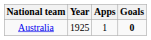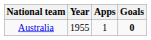 <table class="wikitable" style="text-align:center">
 <tr>
 <th>National team</th>
 <th>Year</th>
 <th>Apps</th>
 <th>Goals</th>
 </tr>
 <tr>
 <td rowspan="15"><a href='#'>Australia</a></td>
-<td>1925</td>
+<td>1955</td>
 <td>1</td>
 <td><strong>0</strong></td>
 </tr>
 </table>
